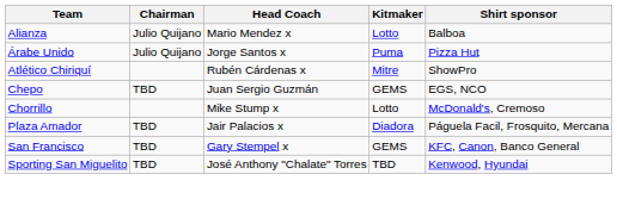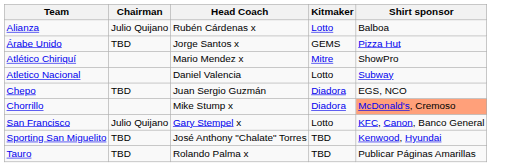 <table class="wikitable sortable">
 <tr>
 <th>Team</th>
 <th>Chairman</th>
 <th>Head Coach</th>
 <th>Kitmaker</th>
 <th>Shirt sponsor</th>
 </tr>
 <tr>
 <td><a href='#'>Alianza</a></td>
 <td>Julio Quijano</td>
-<td> Mario Mendez x</td>
+<td> Rubén Cárdenas x</td>
 <td><a href='#'>Lotto</a></td>
 <td>Balboa</td>
 </tr>
 <tr>
 <td><a href='#'>Árabe Unido</a></td>
-<td>Julio Quijano</td>
+<td> TBD</td>
 <td> Jorge Santos x</td>
-<td><a href='#'>Puma</a></td>
+<td>GEMS</td>
 <td><a href='#'>Pizza Hut</a></td>
 </tr>
 <tr>
 <td><a href='#'>Atlético Chiriquí</a></td>
 <td></td>
-<td> Rubén Cárdenas x</td>
+<td> Mario Mendez x</td>
 <td><a href='#'>Mitre</a></td>
 <td>ShowPro</td>
+</tr>
+<tr>
+<td><a href='#'>Atletico Nacional</a></td>
+<td></td>
+<td> Daniel Valencia</td>
+<td>Lotto</td>
+<td><a href='#'>Subway</a></td>
 </tr>
 <tr>
 <td><a href='#'>Chepo</a></td>
 <td> TBD</td>
 <td> Juan Sergio Guzmán</td>
-<td>GEMS</td>
+<td><a href='#'>Diadora</a></td>
 <td>EGS, NCO</td>
 </tr>
 <tr>
 <td><a href='#'>Chorrillo</a></td>
 <td></td>
 <td> Mike Stump x</td>
-<td>Lotto</td>
-<td><a href='#'>McDonald's</a>, Cremoso</td>
-</tr>
-<tr>
-<td><a href='#'>Plaza Amador</a></td>
-<td> TBD</td>
-<td> Jair Palacios x</td>
 <td><a href='#'>Diadora</a></td>
-<td>Páguela Facil, Frosquito, Mercana</td>
+<td style="background: lightsalmon;"><a href='#'>McDonald's</a>, Cremoso</td>
 </tr>
 <tr>
 <td><a href='#'>San Francisco</a></td>
-<td> TBD</td>
+<td>Julio Quijano</td>
 <td>  <a href='#'>Gary Stempel</a> x</td>
-<td>GEMS</td>
+<td>Lotto</td>
 <td><a href='#'>KFC</a>, <a href='#'>Canon</a>, Banco General</td>
 </tr>
 <tr>
 <td><a href='#'>Sporting San Miguelito</a></td>
 <td> TBD</td>
 <td> José Anthony "Chalate" Torres</td>
 <td>TBD</td>
 <td><a href='#'>Kenwood</a>, <a href='#'>Hyundai</a></td>
 </tr>
+<tr>
+<td><a href='#'>Tauro</a></td>
+<td> TBD</td>
+<td> Rolando Palma x</td>
+<td>TBD</td>
+<td>Publicar Páginas Amarillas</td>
+</tr>
 </table>
